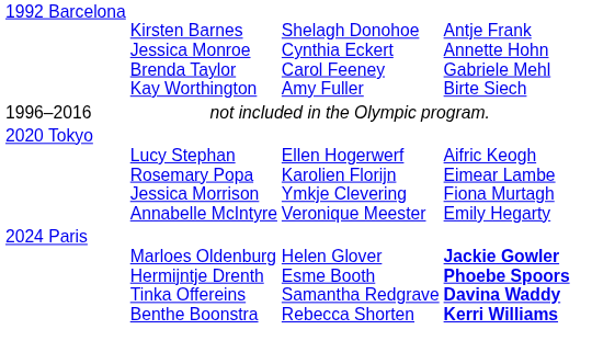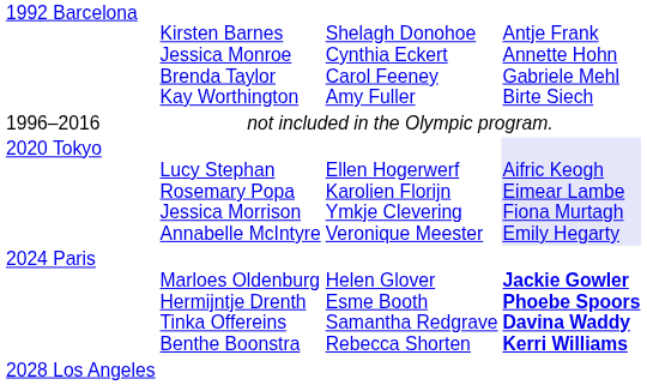 <table>
 <tr valign="top">
 <td><a href='#'>1992 Barcelona</a><br></td>
 <td><br><a href='#'>Kirsten Barnes</a><br><a href='#'>Jessica Monroe</a><br><a href='#'>Brenda Taylor</a><br><a href='#'>Kay Worthington</a></td>
 <td><br><a href='#'>Shelagh Donohoe</a><br><a href='#'>Cynthia Eckert</a><br><a href='#'>Carol Feeney</a><br><a href='#'>Amy Fuller</a></td>
 <td><br><a href='#'>Antje Frank</a><br><a href='#'>Annette Hohn</a><br><a href='#'>Gabriele Mehl</a><br><a href='#'>Birte Siech</a></td>
 </tr>
 <tr valign="top">
 <td>1996–2016</td>
 <td colspan=3 align=center><em>not included in the Olympic program.</em></td>
 </tr>
 <tr valign="top">
 <td><a href='#'>2020 Tokyo</a><br></td>
 <td><br><a href='#'>Lucy Stephan</a><br><a href='#'>Rosemary Popa</a><br><a href='#'>Jessica Morrison</a><br><a href='#'>Annabelle McIntyre</a></td>
 <td><br><a href='#'>Ellen Hogerwerf</a><br><a href='#'>Karolien Florijn</a><br><a href='#'>Ymkje Clevering</a><br><a href='#'>Veronique Meester</a></td>
-<td><br><a href='#'>Aifric Keogh</a><br><a href='#'>Eimear Lambe</a><br><a href='#'>Fiona Murtagh</a><br><a href='#'>Emily Hegarty</a></td>
+<td style="background: lavender;"><br><a href='#'>Aifric Keogh</a><br><a href='#'>Eimear Lambe</a><br><a href='#'>Fiona Murtagh</a><br><a href='#'>Emily Hegarty</a></td>
 </tr>
 <tr valign="top">
 <td><a href='#'>2024 Paris</a><br></td>
 <td><br><a href='#'>Marloes Oldenburg</a><br><a href='#'>Hermijntje Drenth</a><br><a href='#'>Tinka Offereins</a><br><a href='#'>Benthe Boonstra</a></td>
 <td><br><a href='#'>Helen Glover</a><br><a href='#'>Esme Booth</a><br><a href='#'>Samantha Redgrave</a><br><a href='#'>Rebecca Shorten</a></td>
 <td><strong><br><a href='#'>Jackie Gowler</a><br><a href='#'>Phoebe Spoors</a><br><a href='#'>Davina Waddy</a><br><a href='#'>Kerri Williams</a></strong></td>
 </tr>
 <tr>
+<td><a href='#'>2028 Los Angeles</a> <br></td>
+<td></td>
+<td></td>
+<td></td>
+</tr>
+<tr>
 </tr>
 </table>
